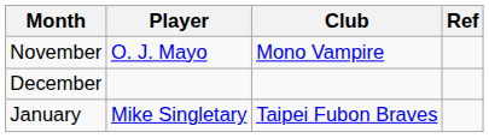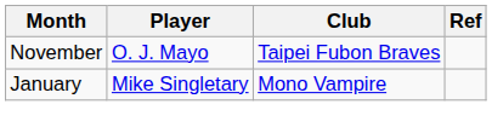 <table class="wikitable">
 <tr>
 <th>Month</th>
 <th>Player</th>
 <th>Club</th>
 <th>Ref</th>
 </tr>
 <tr>
 <td>November</td>
 <td> <a href='#'>O. J. Mayo</a></td>
-<td> <a href='#'>Mono Vampire</a></td>
-<td align=center></td>
-</tr>
-<tr>
-<td>December</td>
-<td></td>
-<td></td>
+<td> <a href='#'>Taipei Fubon Braves</a></td>
 <td align=center></td>
 </tr>
 <tr>
 <td>January</td>
 <td> <a href='#'>Mike Singletary</a></td>
-<td> <a href='#'>Taipei Fubon Braves</a></td>
+<td> <a href='#'>Mono Vampire</a></td>
 <td align=center></td>
 </tr>
 </table>
